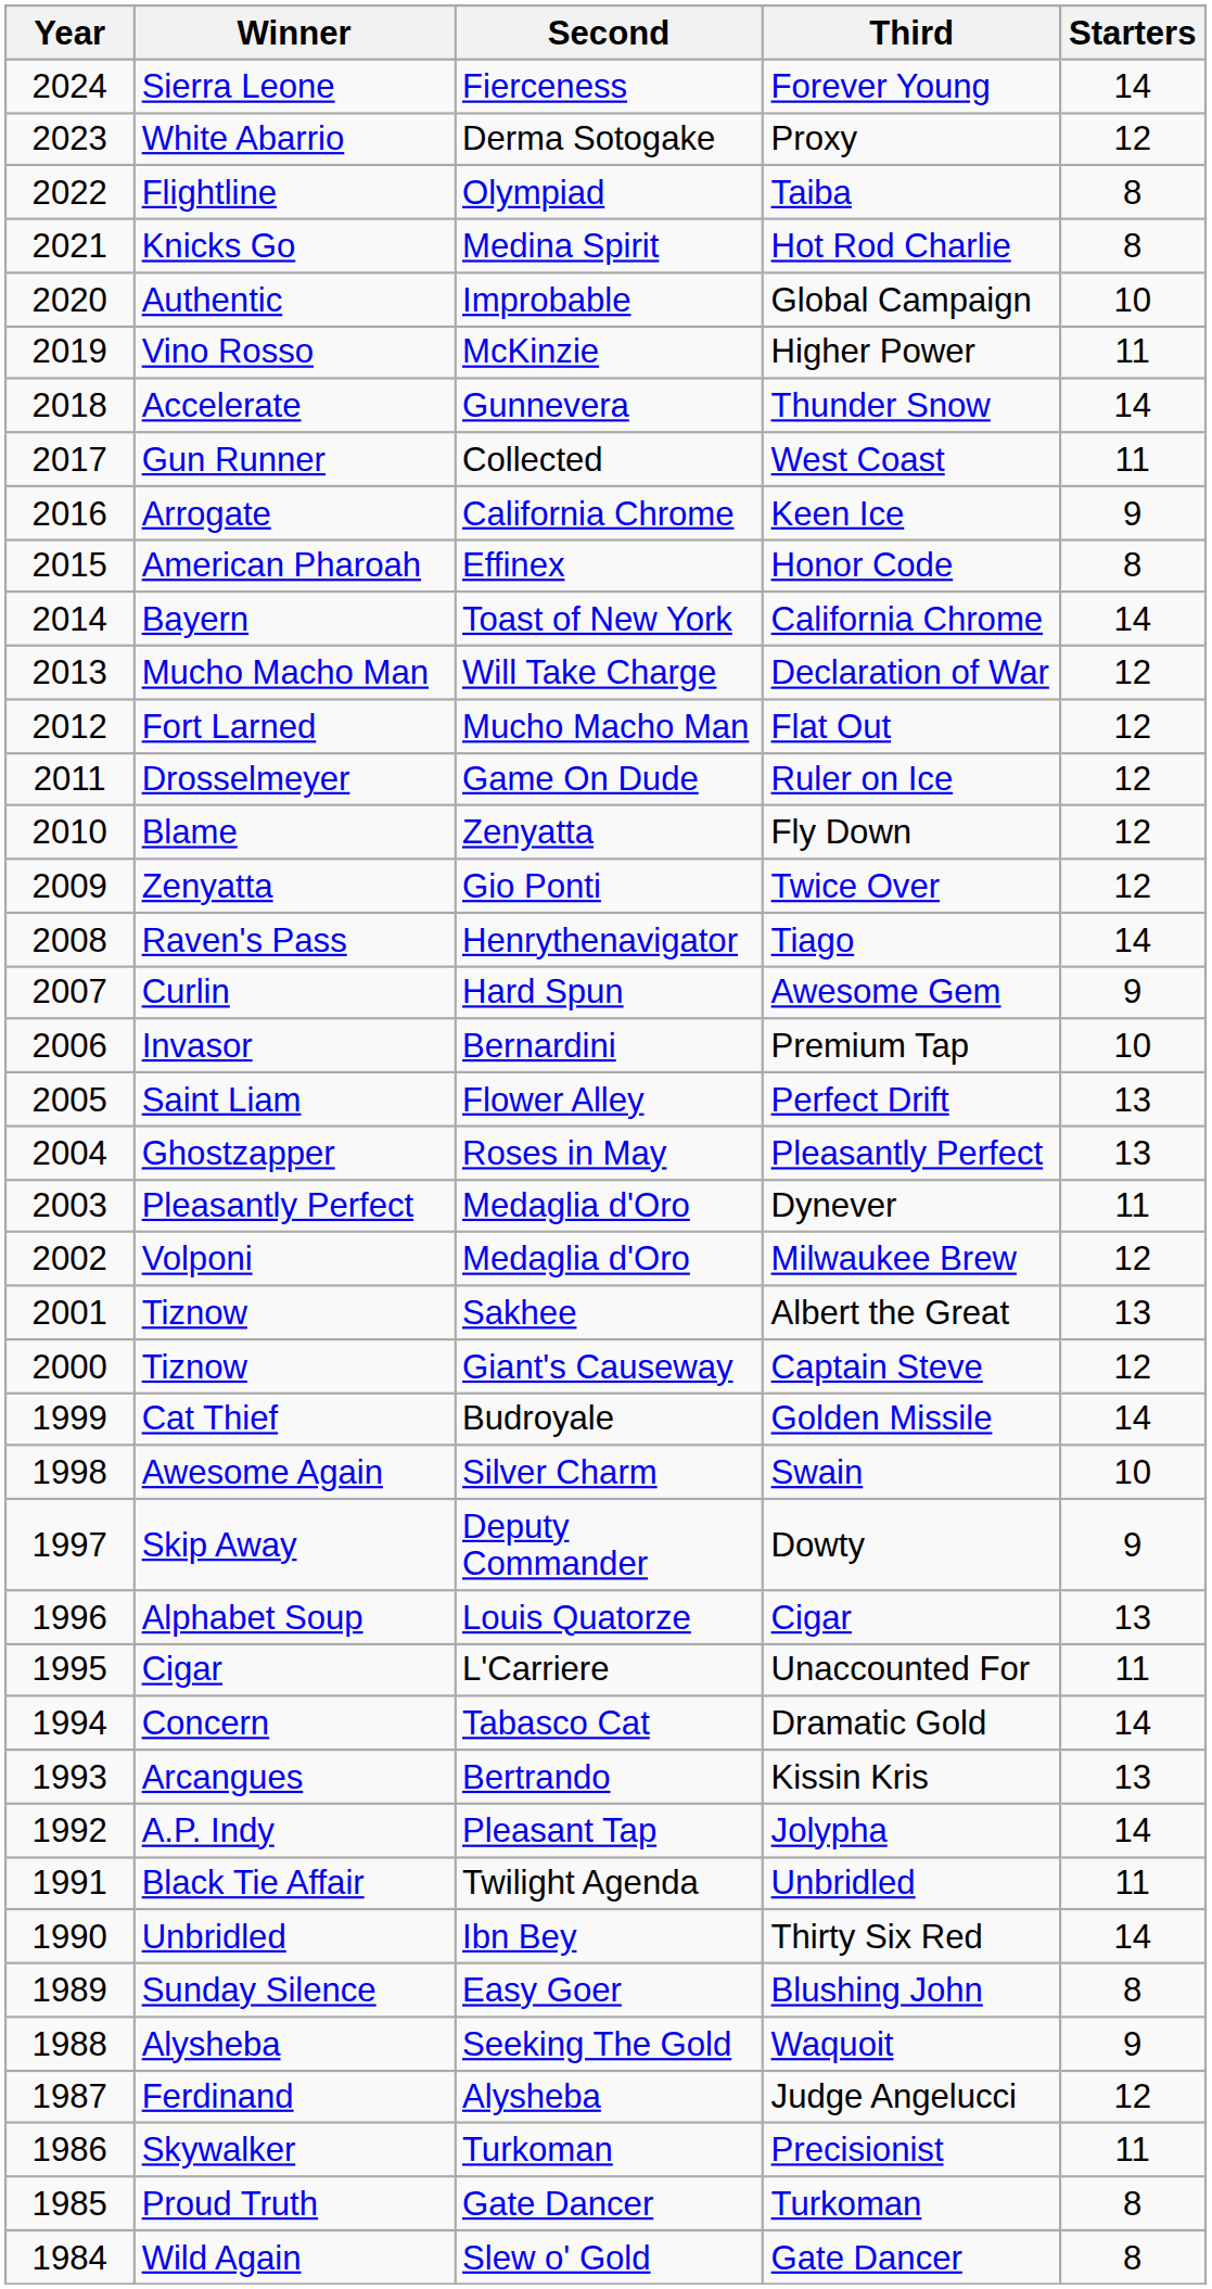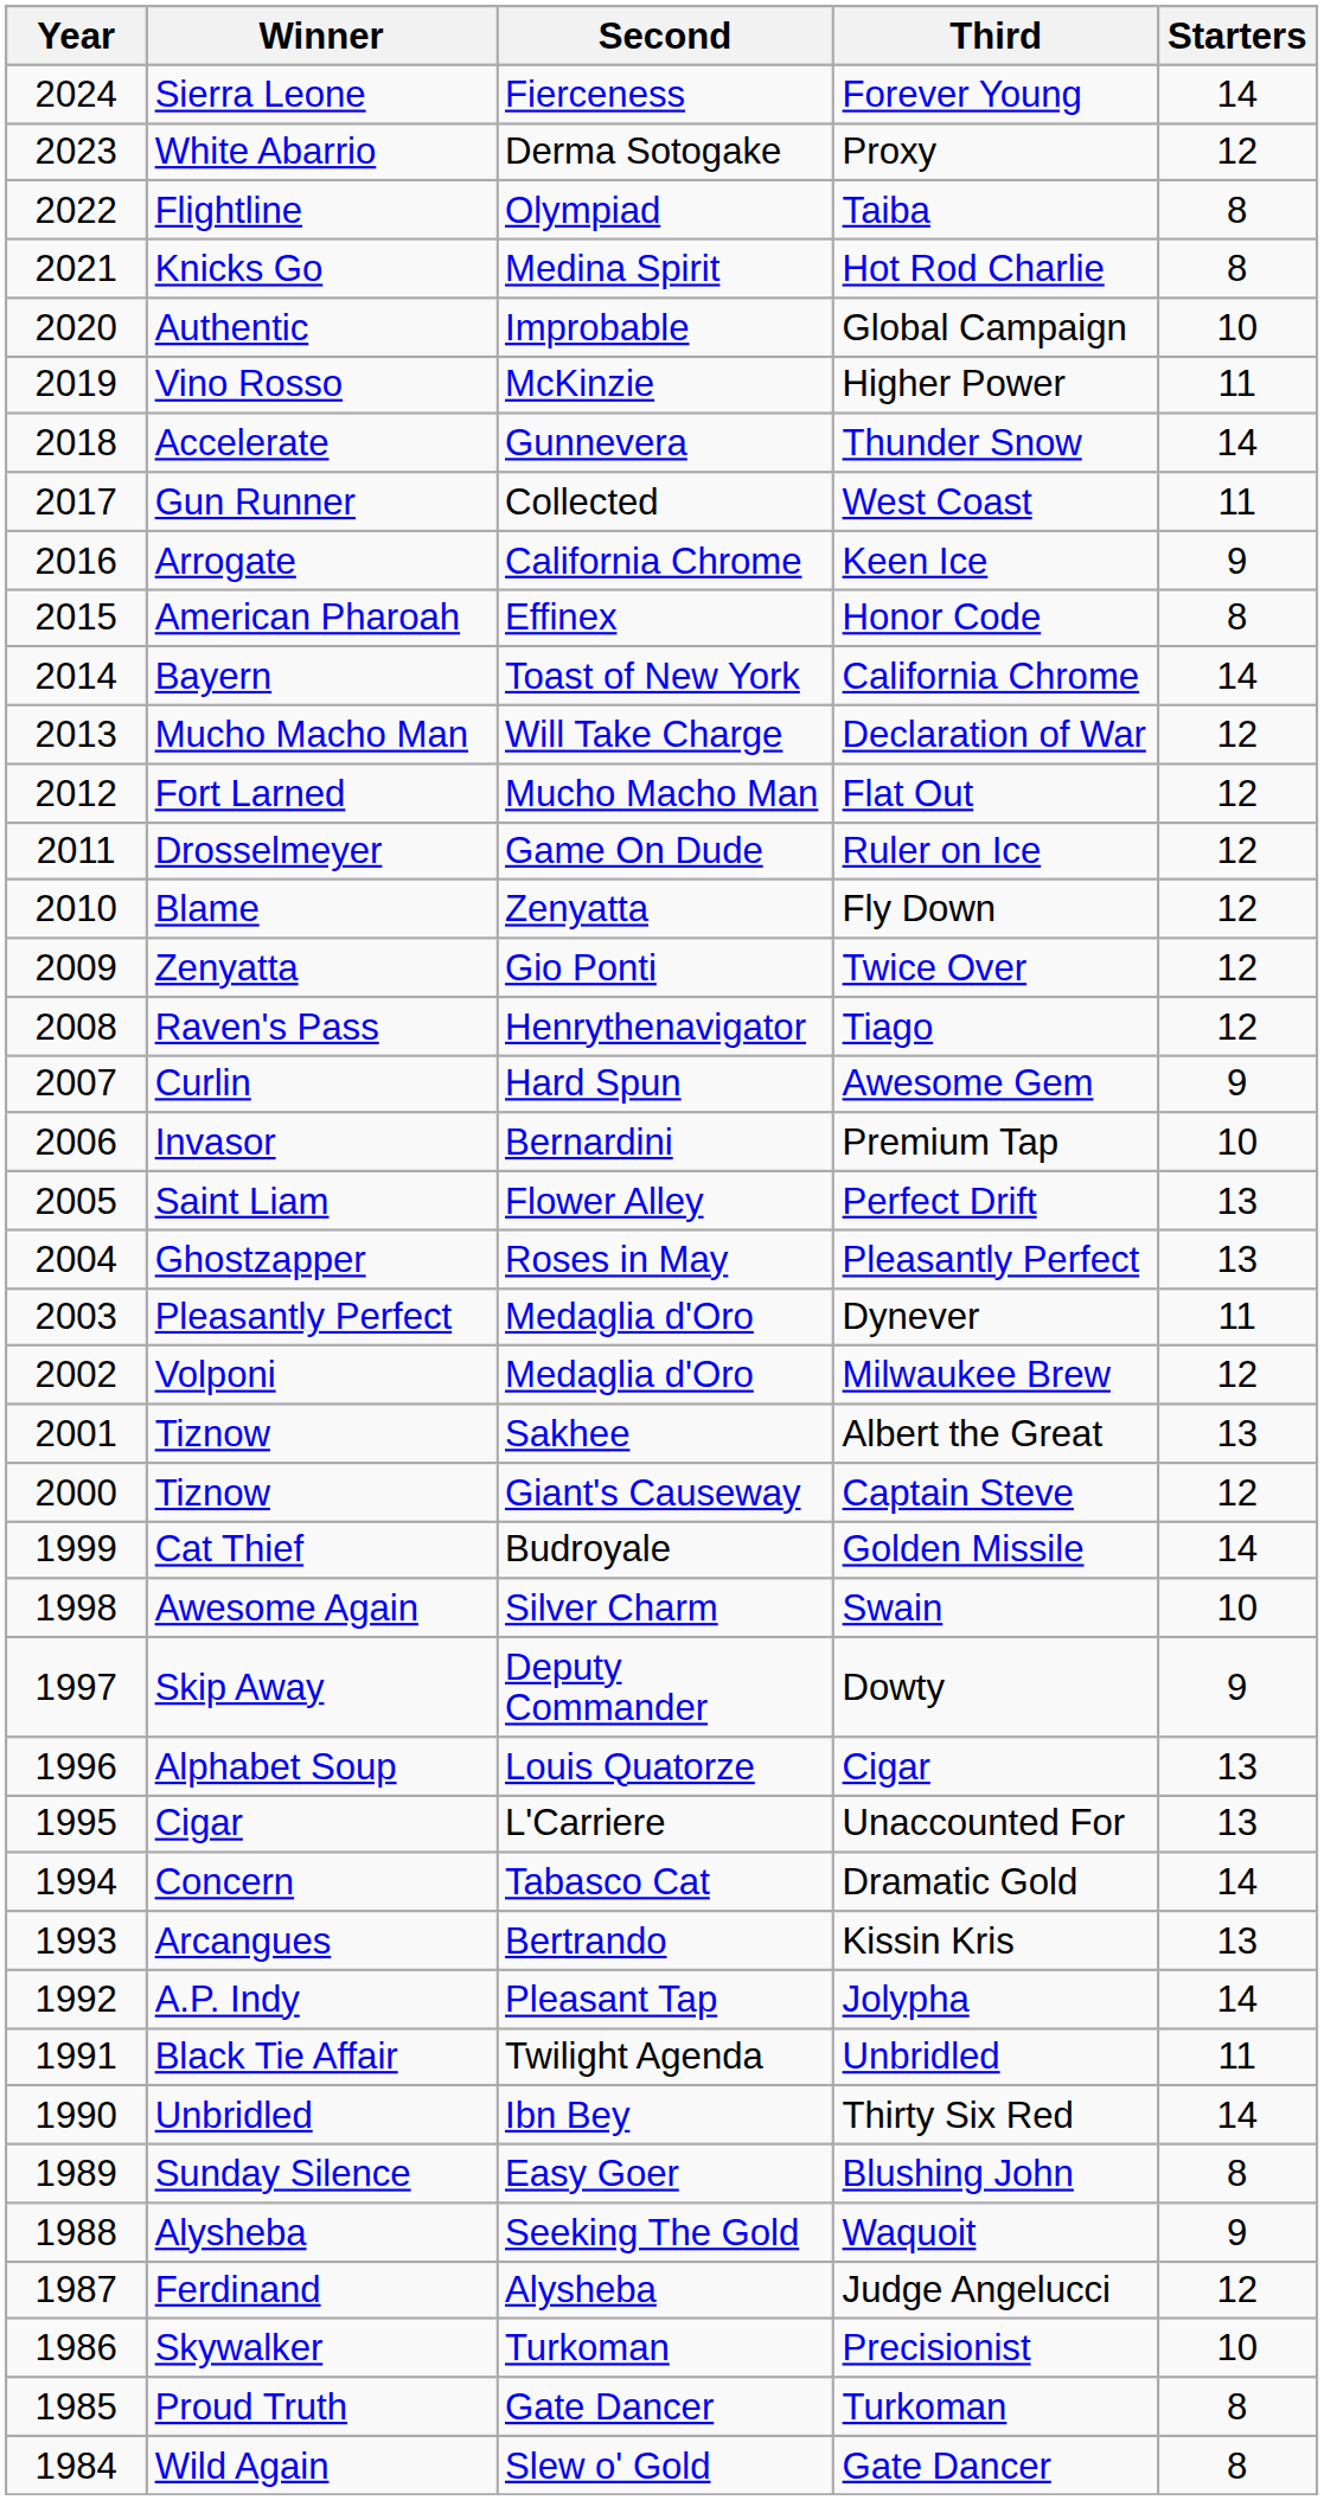 <table class = "wikitable sortable" | border="1" cellpadding="0" style="border-collapse: collapse; font-size:90%">
 <tr bgcolor="#DACAA5" align="center">
 <th width="48px"><strong>Year</strong></th>
 <th width="130px"><strong>Winner</strong></th>
 <th width="125px"><strong>Second</strong></th>
 <th width="120px"><strong>Third</strong></th>
 <th width="55px"><strong>Starters</strong></th>
 </tr>
 <tr>
 <td align=center>2024</td>
 <td><a href='#'>Sierra Leone</a></td>
 <td><a href='#'>Fierceness</a></td>
 <td><a href='#'>Forever Young</a></td>
 <td align=center>14</td>
 </tr>
 <tr>
 <td align=center>2023</td>
 <td><a href='#'>White Abarrio</a></td>
 <td>Derma Sotogake</td>
 <td>Proxy</td>
 <td align=center>12</td>
 </tr>
 <tr>
 <td align=center>2022</td>
 <td><a href='#'>Flightline</a></td>
 <td><a href='#'>Olympiad</a></td>
 <td><a href='#'>Taiba</a></td>
 <td align=center>8</td>
 </tr>
 <tr>
 <td align=center>2021</td>
 <td><a href='#'>Knicks Go</a></td>
 <td><a href='#'>Medina Spirit</a></td>
 <td><a href='#'>Hot Rod Charlie</a></td>
 <td align=center>8</td>
 </tr>
 <tr>
 <td align=center>2020</td>
 <td><a href='#'>Authentic</a></td>
 <td><a href='#'>Improbable</a></td>
 <td>Global Campaign</td>
 <td align=center>10</td>
 </tr>
 <tr>
 <td align=center>2019</td>
 <td><a href='#'>Vino Rosso</a></td>
 <td><a href='#'>McKinzie</a></td>
 <td>Higher Power</td>
 <td align=center>11</td>
 </tr>
 <tr>
 <td align=center>2018</td>
 <td><a href='#'>Accelerate</a></td>
 <td><a href='#'>Gunnevera</a></td>
 <td><a href='#'>Thunder Snow</a></td>
 <td align=center>14</td>
 </tr>
 <tr>
 <td align=center>2017</td>
 <td><a href='#'>Gun Runner</a></td>
 <td>Collected</td>
 <td><a href='#'>West Coast</a></td>
 <td align=center>11</td>
 </tr>
 <tr>
 <td align=center>2016</td>
 <td><a href='#'>Arrogate</a></td>
 <td><a href='#'>California Chrome</a></td>
 <td><a href='#'>Keen Ice</a></td>
 <td align=center>9</td>
 </tr>
 <tr>
 <td align=center>2015</td>
 <td><a href='#'>American Pharoah</a></td>
 <td><a href='#'>Effinex</a></td>
 <td><a href='#'>Honor Code</a></td>
 <td align=center>8</td>
 </tr>
 <tr>
 <td align=center>2014</td>
 <td><a href='#'>Bayern</a></td>
 <td><a href='#'>Toast of New York</a></td>
 <td><a href='#'>California Chrome</a></td>
 <td align=center>14</td>
 </tr>
 <tr>
 <td align=center>2013</td>
 <td><a href='#'>Mucho Macho Man</a></td>
 <td><a href='#'>Will Take Charge</a></td>
 <td><a href='#'>Declaration of War</a></td>
 <td align=center>12</td>
 </tr>
 <tr>
 <td align=center>2012</td>
 <td><a href='#'>Fort Larned</a></td>
 <td><a href='#'>Mucho Macho Man</a></td>
 <td><a href='#'>Flat Out</a></td>
 <td align=center>12</td>
 </tr>
 <tr>
 <td align=center>2011</td>
 <td><a href='#'>Drosselmeyer</a></td>
 <td><a href='#'>Game On Dude</a></td>
 <td><a href='#'>Ruler on Ice</a></td>
 <td align=center>12</td>
 </tr>
 <tr>
 <td align=center>2010</td>
 <td><a href='#'>Blame</a></td>
 <td><a href='#'>Zenyatta</a></td>
 <td>Fly Down</td>
 <td align=center>12</td>
 </tr>
 <tr>
 <td align=center>2009</td>
 <td><a href='#'>Zenyatta</a></td>
 <td><a href='#'>Gio Ponti</a></td>
 <td><a href='#'>Twice Over</a></td>
 <td align=center>12</td>
 </tr>
 <tr>
 <td align=center>2008</td>
 <td><a href='#'>Raven's Pass</a></td>
 <td><a href='#'>Henrythenavigator</a></td>
 <td><a href='#'>Tiago</a></td>
-<td align=center>14</td>
+<td align=center>12</td>
 </tr>
 <tr>
 <td align=center>2007</td>
 <td><a href='#'>Curlin</a></td>
 <td><a href='#'>Hard Spun</a></td>
 <td><a href='#'>Awesome Gem</a></td>
 <td align=center>9</td>
 </tr>
 <tr>
 <td align=center>2006</td>
 <td><a href='#'>Invasor</a></td>
 <td><a href='#'>Bernardini</a></td>
 <td>Premium Tap</td>
 <td align=center>10</td>
 </tr>
 <tr>
 <td align=center>2005</td>
 <td><a href='#'>Saint Liam</a></td>
 <td><a href='#'>Flower Alley</a></td>
 <td><a href='#'>Perfect Drift</a></td>
 <td align=center>13</td>
 </tr>
 <tr>
 <td align=center>2004</td>
 <td><a href='#'>Ghostzapper</a></td>
 <td><a href='#'>Roses in May</a></td>
 <td><a href='#'>Pleasantly Perfect</a></td>
 <td align=center>13</td>
 </tr>
 <tr>
 <td align=center>2003</td>
 <td><a href='#'>Pleasantly Perfect</a></td>
 <td><a href='#'>Medaglia d'Oro</a></td>
 <td>Dynever</td>
 <td align=center>11</td>
 </tr>
 <tr>
 <td align=center>2002</td>
 <td><a href='#'>Volponi</a></td>
 <td><a href='#'>Medaglia d'Oro</a></td>
 <td><a href='#'>Milwaukee Brew</a></td>
 <td align=center>12</td>
 </tr>
 <tr>
 <td align=center>2001</td>
 <td><a href='#'>Tiznow</a></td>
 <td><a href='#'>Sakhee</a></td>
 <td>Albert the Great</td>
 <td align=center>13</td>
 </tr>
 <tr>
 <td align=center>2000</td>
 <td><a href='#'>Tiznow</a></td>
 <td><a href='#'>Giant's Causeway</a></td>
 <td><a href='#'>Captain Steve</a></td>
 <td align=center>12</td>
 </tr>
 <tr>
 <td align=center>1999</td>
 <td><a href='#'>Cat Thief</a></td>
 <td>Budroyale</td>
 <td><a href='#'>Golden Missile</a></td>
 <td align=center>14</td>
 </tr>
 <tr>
 <td align=center>1998</td>
 <td><a href='#'>Awesome Again</a></td>
 <td><a href='#'>Silver Charm</a></td>
 <td><a href='#'>Swain</a></td>
 <td align=center>10</td>
 </tr>
 <tr>
 <td align=center>1997</td>
 <td><a href='#'>Skip Away</a></td>
 <td><a href='#'>Deputy Commander</a></td>
 <td>Dowty</td>
 <td align=center>9</td>
 </tr>
 <tr>
 <td align=center>1996</td>
 <td><a href='#'>Alphabet Soup</a></td>
 <td><a href='#'>Louis Quatorze</a></td>
 <td><a href='#'>Cigar</a></td>
 <td align=center>13</td>
 </tr>
 <tr>
 <td align=center>1995</td>
 <td><a href='#'>Cigar</a></td>
 <td>L'Carriere</td>
 <td>Unaccounted For</td>
-<td align=center>11</td>
+<td align=center>13</td>
 </tr>
 <tr>
 <td align=center>1994</td>
 <td><a href='#'>Concern</a></td>
 <td><a href='#'>Tabasco Cat</a></td>
 <td>Dramatic Gold</td>
 <td align=center>14</td>
 </tr>
 <tr>
 <td align=center>1993</td>
 <td><a href='#'>Arcangues</a></td>
 <td><a href='#'>Bertrando</a></td>
 <td>Kissin Kris</td>
 <td align=center>13</td>
 </tr>
 <tr>
 <td align=center>1992</td>
 <td><a href='#'>A.P. Indy</a></td>
 <td><a href='#'>Pleasant Tap</a></td>
 <td><a href='#'>Jolypha</a></td>
 <td align=center>14</td>
 </tr>
 <tr>
 <td align=center>1991</td>
 <td><a href='#'>Black Tie Affair</a></td>
 <td>Twilight Agenda</td>
 <td><a href='#'>Unbridled</a></td>
 <td align=center>11</td>
 </tr>
 <tr>
 <td align=center>1990</td>
 <td><a href='#'>Unbridled</a></td>
 <td><a href='#'>Ibn Bey</a></td>
 <td>Thirty Six Red</td>
 <td align=center>14</td>
 </tr>
 <tr>
 <td align=center>1989</td>
 <td><a href='#'>Sunday Silence</a></td>
 <td><a href='#'>Easy Goer</a></td>
 <td><a href='#'>Blushing John</a></td>
 <td align=center>8</td>
 </tr>
 <tr>
 <td align=center>1988</td>
 <td><a href='#'>Alysheba</a></td>
 <td><a href='#'>Seeking The Gold</a></td>
 <td><a href='#'>Waquoit</a></td>
 <td align=center>9</td>
 </tr>
 <tr>
 <td align=center>1987</td>
 <td><a href='#'>Ferdinand</a></td>
 <td><a href='#'>Alysheba</a></td>
 <td>Judge Angelucci</td>
 <td align=center>12</td>
 </tr>
 <tr>
 <td align=center>1986</td>
 <td><a href='#'>Skywalker</a></td>
 <td><a href='#'>Turkoman</a></td>
 <td><a href='#'>Precisionist</a></td>
-<td align=center>11</td>
+<td align=center>10</td>
 </tr>
 <tr>
 <td align=center>1985</td>
 <td><a href='#'>Proud Truth</a></td>
 <td><a href='#'>Gate Dancer</a></td>
 <td><a href='#'>Turkoman</a></td>
 <td align=center>8</td>
 </tr>
 <tr>
 <td align=center>1984</td>
 <td><a href='#'>Wild Again</a></td>
 <td><a href='#'>Slew o' Gold</a></td>
 <td><a href='#'>Gate Dancer</a></td>
 <td align=center>8</td>
 </tr>
 <tr>
 </tr>
 </table>
